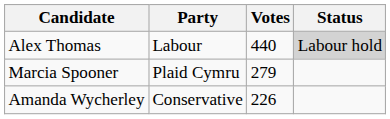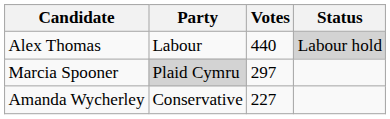 <table class="wikitable sortable">
 <tr>
 <th>Candidate</th>
 <th>Party</th>
 <th>Votes</th>
 <th>Status</th>
 </tr>
 <tr>
 <td>Alex Thomas</td>
 <td>Labour</td>
 <td>440</td>
 <td style="background: lightgrey;">Labour hold</td>
 </tr>
 <tr>
 <td>Marcia Spooner</td>
-<td>Plaid Cymru</td>
-<td>279</td>
+<td style="background: lightgrey;">Plaid Cymru</td>
+<td>297</td>
 <td></td>
 </tr>
 <tr>
 <td>Amanda Wycherley</td>
 <td>Conservative</td>
-<td>226</td>
+<td>227</td>
 <td></td>
 </tr>
 </table>
